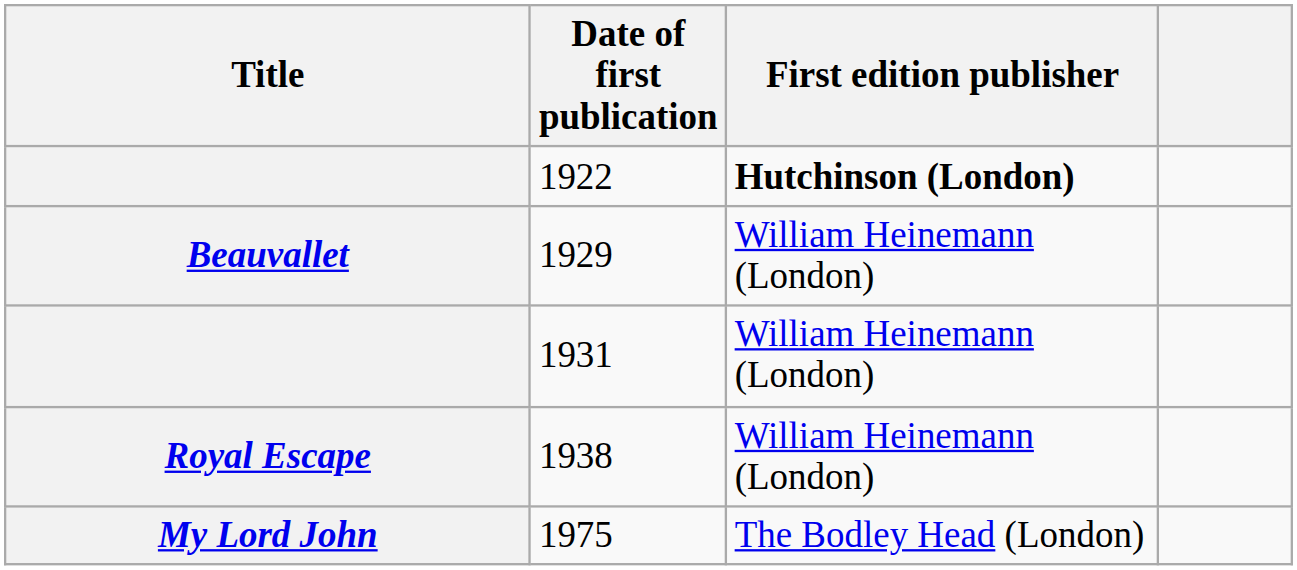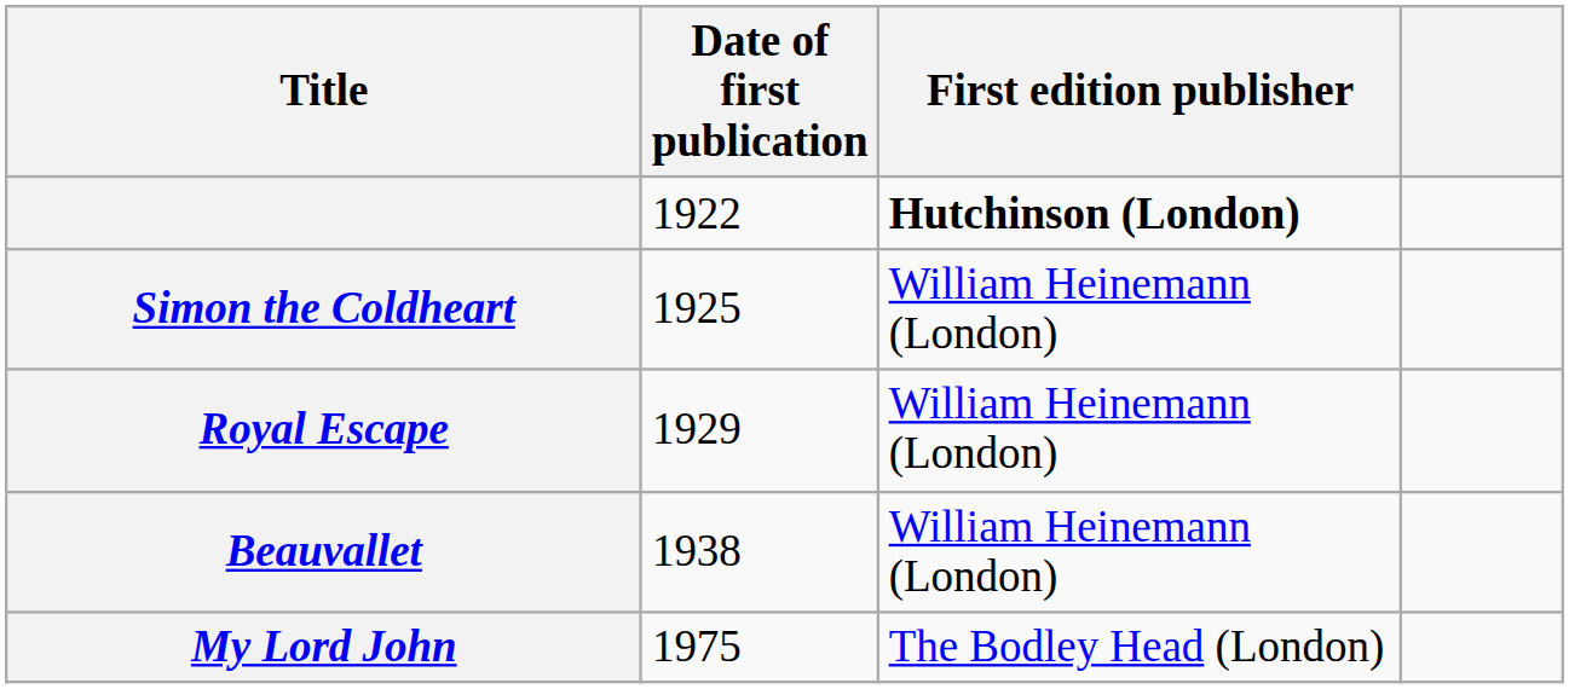 <table class="wikitable plainrowheaders sortable" style="margin-right: 0;">
 <tr>
 <th width="220">Title</th>
 <th width="60">Date of first<br>publication</th>
 <th width="180">First edition publisher</th>
 <th width="50" class="unsortable"></th>
 </tr>
 <tr>
 <th scope="row"></th>
 <td>1922</td>
 <td><strong>Hutchinson (London)</strong></td>
 <td></td>
 </tr>
 <tr>
-<th scope="row"><em><a href='#'>Beauvallet</a></em></th>
+<th scope="row"><em><a href='#'>Simon the Coldheart</a></em></th>
+<td>1925</td>
+<td><a href='#'>William Heinemann</a> (London)</td>
+<td></td>
+</tr>
+<tr>
+<th scope="row"><em><a href='#'>Royal Escape</a></em></th>
 <td>1929</td>
 <td><a href='#'>William Heinemann</a> (London)</td>
 <td></td>
 </tr>
 <tr>
-<th scope="row"></th>
-<td>1931</td>
-<td><a href='#'>William Heinemann</a> (London)</td>
-<td></td>
-</tr>
-<tr>
-<th scope="row"><em><a href='#'>Royal Escape</a></em></th>
+<th scope="row"><em><a href='#'>Beauvallet</a></em></th>
 <td>1938</td>
 <td><a href='#'>William Heinemann</a> (London)</td>
 <td></td>
 </tr>
 <tr>
 <th scope="row"><em><a href='#'>My Lord John</a></em></th>
 <td>1975</td>
 <td><a href='#'>The Bodley Head</a> (London)</td>
 <td></td>
 </tr>
 </table>
